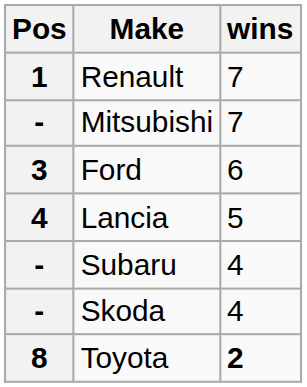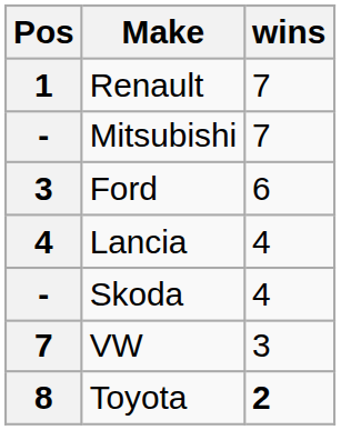 <table class="wikitable" style="font-size:90%;">
 <tr>
 <th>Pos</th>
 <th>Make</th>
 <th>wins</th>
 </tr>
 <tr>
 <th>1</th>
 <td>Renault</td>
 <td>7</td>
 </tr>
 <tr>
 <th>-</th>
 <td>Mitsubishi</td>
 <td>7</td>
 </tr>
 <tr>
 <th>3</th>
 <td>Ford</td>
 <td>6</td>
 </tr>
 <tr>
 <th>4</th>
 <td>Lancia</td>
-<td>5</td>
-</tr>
-<tr>
-<th>-</th>
-<td>Subaru</td>
 <td>4</td>
 </tr>
 <tr>
 <th>-</th>
 <td>Skoda</td>
 <td>4</td>
 </tr>
 <tr>
+<th>7</th>
+<td>VW</td>
+<td>3</td>
+</tr>
+<tr>
 <th>8</th>
 <td>Toyota</td>
 <td><strong>2</strong></td>
 </tr>
 </table>
